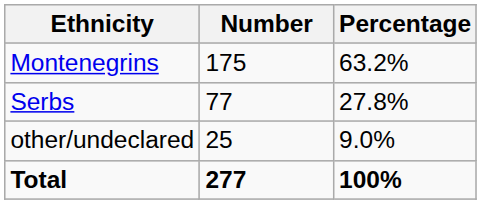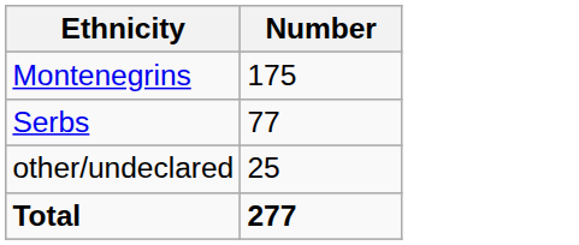 <table class="wikitable">
 <tr>
 <th width="100px">Ethnicity</th>
 <th width="80px">Number</th>
-<th width="80px">Percentage</th>
 </tr>
 <tr>
 <td><a href='#'>Montenegrins</a></td>
 <td>175</td>
-<td>63.2%</td>
 </tr>
 <tr>
 <td><a href='#'>Serbs</a></td>
 <td>77</td>
-<td>27.8%</td>
 </tr>
 <tr>
 <td>other/undeclared</td>
 <td>25</td>
-<td>9.0%</td>
 </tr>
 <tr>
 <td><strong>Total</strong></td>
 <td><strong>277</strong></td>
-<td><strong>100%</strong></td>
 </tr>
 </table>
